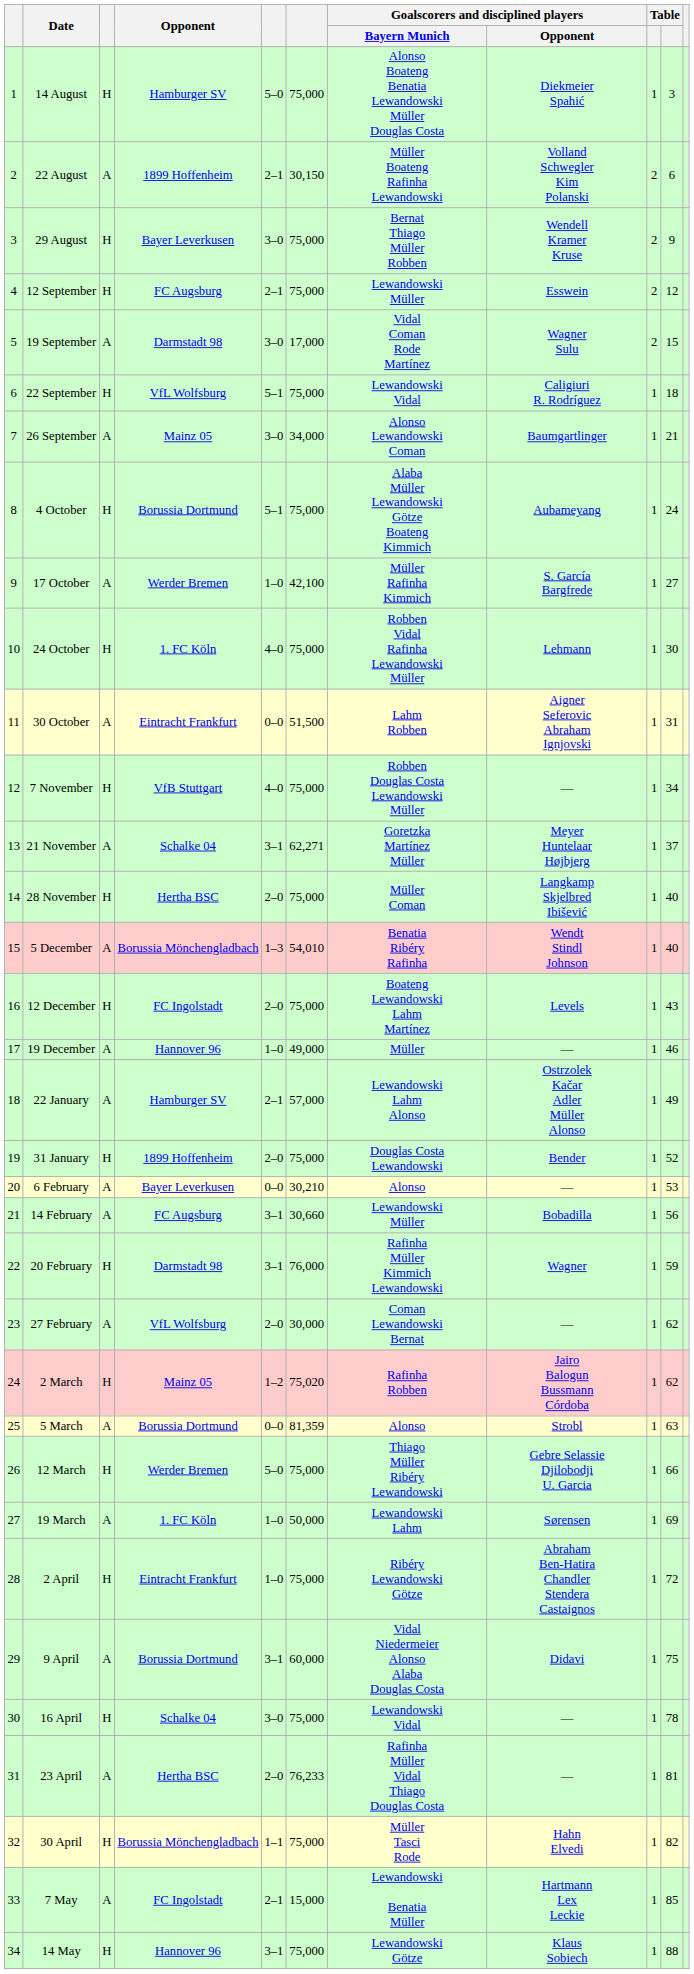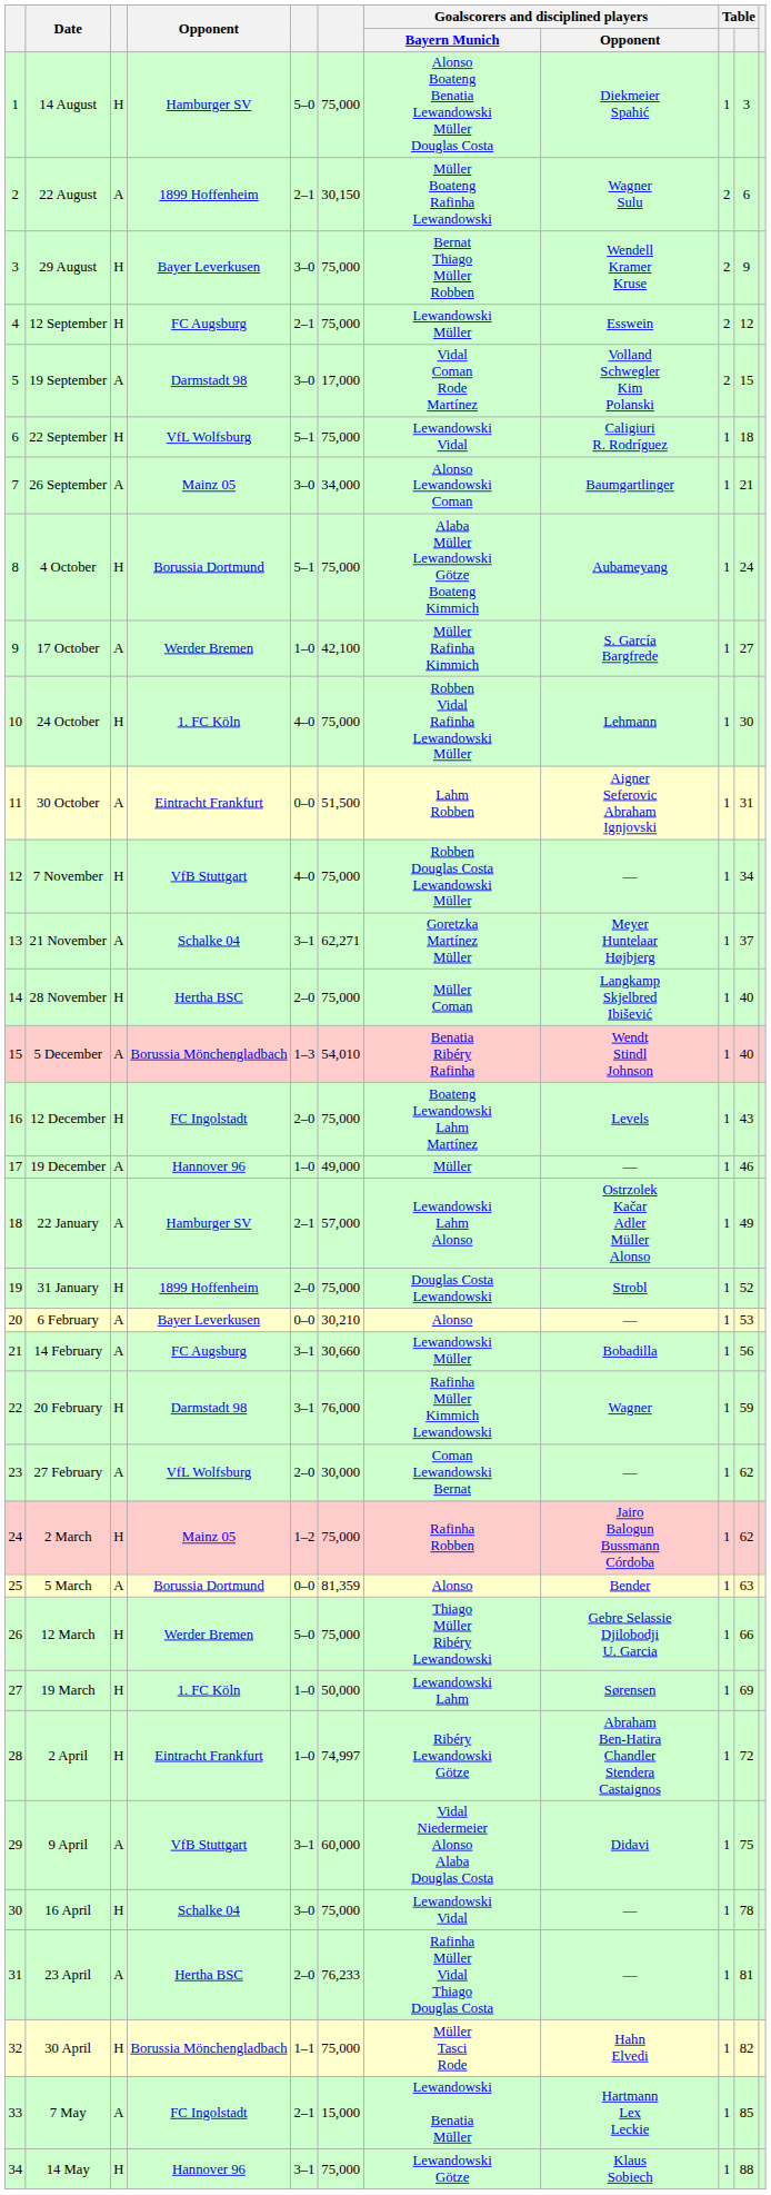 <table class="wikitable" style="text-align:center;font-size:90%">
 <tr>
 <th rowspan="2"></th>
 <th rowspan="2" style="width:80px">Date</th>
 <th rowspan="2"></th>
 <th rowspan="2">Opponent</th>
 <th rowspan="2"><br></th>
 <th rowspan="2"></th>
 <th colspan="2">Goalscorers and disciplined players</th>
 <th colspan="2">Table</th>
 <th rowspan="2"></th>
 </tr>
 <tr>
 <th style="width:175px"><a href='#'>Bayern Munich</a></th>
 <th style="width:175px">Opponent</th>
 <th></th>
 <th></th>
 </tr>
 <tr style="background:#cfc">
 <td>1</td>
 <td>14 August</td>
 <td>H</td>
 <td><a href='#'>Hamburger SV</a></td>
 <td>5–0</td>
 <td>75,000</td>
 <td><a href='#'>Alonso</a> <br><a href='#'>Boateng</a> <br><a href='#'>Benatia</a> <br><a href='#'>Lewandowski</a> <br><a href='#'>Müller</a> <br><a href='#'>Douglas Costa</a> </td>
 <td><a href='#'>Diekmeier</a> <br><a href='#'>Spahić</a> </td>
 <td>1</td>
 <td>3</td>
 <td><br></td>
 </tr>
 <tr style="background:#cfc">
 <td>2</td>
 <td>22 August</td>
 <td>A</td>
 <td><a href='#'>1899 Hoffenheim</a></td>
 <td>2–1</td>
 <td>30,150</td>
 <td><a href='#'>Müller</a>  <br><a href='#'>Boateng</a> <br><a href='#'>Rafinha</a> <br><a href='#'>Lewandowski</a> </td>
-<td><a href='#'>Volland</a> <br><a href='#'>Schwegler</a> <br><a href='#'>Kim</a> <br><a href='#'>Polanski</a> </td>
+<td><a href='#'>Wagner</a> <br><a href='#'>Sulu</a> </td>
 <td>2</td>
 <td>6</td>
 <td><br></td>
 </tr>
 <tr style="background:#cfc">
 <td>3</td>
 <td>29 August</td>
 <td>H</td>
 <td><a href='#'>Bayer Leverkusen</a></td>
 <td>3–0</td>
 <td>75,000</td>
 <td><a href='#'>Bernat</a> <br><a href='#'>Thiago</a> <br><a href='#'>Müller</a> <br><a href='#'>Robben</a> </td>
 <td><a href='#'>Wendell</a> <br><a href='#'>Kramer</a> <br><a href='#'>Kruse</a> </td>
 <td>2</td>
 <td>9</td>
 <td><br></td>
 </tr>
 <tr style="background:#cfc">
 <td>4</td>
 <td>12 September</td>
 <td>H</td>
 <td><a href='#'>FC Augsburg</a></td>
 <td>2–1</td>
 <td>75,000</td>
 <td><a href='#'>Lewandowski</a> <br><a href='#'>Müller</a> </td>
 <td><a href='#'>Esswein</a> </td>
 <td>2</td>
 <td>12</td>
 <td><br></td>
 </tr>
 <tr style="background:#cfc">
 <td>5</td>
 <td>19 September</td>
 <td>A</td>
 <td><a href='#'>Darmstadt 98</a></td>
 <td>3–0</td>
 <td>17,000</td>
 <td><a href='#'>Vidal</a> <br><a href='#'>Coman</a> <br><a href='#'>Rode</a> <br><a href='#'>Martínez</a> </td>
-<td><a href='#'>Wagner</a> <br><a href='#'>Sulu</a> </td>
+<td><a href='#'>Volland</a> <br><a href='#'>Schwegler</a> <br><a href='#'>Kim</a> <br><a href='#'>Polanski</a> </td>
 <td>2</td>
 <td>15</td>
 <td><br></td>
 </tr>
 <tr style="background:#cfc">
 <td>6</td>
 <td>22 September</td>
 <td>H</td>
 <td><a href='#'>VfL Wolfsburg</a></td>
 <td>5–1</td>
 <td>75,000</td>
 <td><a href='#'>Lewandowski</a> <br><a href='#'>Vidal</a> </td>
 <td><a href='#'>Caligiuri</a>  <br><a href='#'>R. Rodríguez</a> </td>
 <td>1</td>
 <td>18</td>
 <td><br></td>
 </tr>
 <tr style="background:#cfc">
 <td>7</td>
 <td>26 September</td>
 <td>A</td>
 <td><a href='#'>Mainz 05</a></td>
 <td>3–0</td>
 <td>34,000</td>
 <td><a href='#'>Alonso</a> <br><a href='#'>Lewandowski</a> <br><a href='#'>Coman</a> </td>
 <td><a href='#'>Baumgartlinger</a> </td>
 <td>1</td>
 <td>21</td>
 <td><br></td>
 </tr>
 <tr style="background:#cfc">
 <td>8</td>
 <td>4 October</td>
 <td>H</td>
 <td><a href='#'>Borussia Dortmund</a></td>
 <td>5–1</td>
 <td>75,000</td>
 <td><a href='#'>Alaba</a> <br><a href='#'>Müller</a> <br><a href='#'>Lewandowski</a> <br><a href='#'>Götze</a> <br><a href='#'>Boateng</a> <br><a href='#'>Kimmich</a> </td>
 <td><a href='#'>Aubameyang</a>  </td>
 <td>1</td>
 <td>24</td>
 <td><br></td>
 </tr>
 <tr style="background:#cfc">
 <td>9</td>
 <td>17 October</td>
 <td>A</td>
 <td><a href='#'>Werder Bremen</a></td>
 <td>1–0</td>
 <td>42,100</td>
 <td><a href='#'>Müller</a> <br><a href='#'>Rafinha</a> <br><a href='#'>Kimmich</a> </td>
 <td><a href='#'>S. García</a> <br><a href='#'>Bargfrede</a> </td>
 <td>1</td>
 <td>27</td>
 <td><br></td>
 </tr>
 <tr style="background:#cfc">
 <td>10</td>
 <td>24 October</td>
 <td>H</td>
 <td><a href='#'>1. FC Köln</a></td>
 <td>4–0</td>
 <td>75,000</td>
 <td><a href='#'>Robben</a> <br><a href='#'>Vidal</a> <br><a href='#'>Rafinha</a> <br><a href='#'>Lewandowski</a> <br><a href='#'>Müller</a> </td>
 <td><a href='#'>Lehmann</a> </td>
 <td>1</td>
 <td>30</td>
 <td><br></td>
 </tr>
 <tr style="background:#ffc">
 <td>11</td>
 <td>30 October</td>
 <td>A</td>
 <td><a href='#'>Eintracht Frankfurt</a></td>
 <td>0–0</td>
 <td>51,500</td>
 <td><a href='#'>Lahm</a> <br><a href='#'>Robben</a> </td>
 <td><a href='#'>Aigner</a> <br><a href='#'>Seferovic</a> <br><a href='#'>Abraham</a> <br><a href='#'>Ignjovski</a> </td>
 <td>1</td>
 <td>31</td>
 <td><br></td>
 </tr>
 <tr style="background:#cfc">
 <td>12</td>
 <td>7 November</td>
 <td>H</td>
 <td><a href='#'>VfB Stuttgart</a></td>
 <td>4–0</td>
 <td>75,000</td>
 <td><a href='#'>Robben</a> <br><a href='#'>Douglas Costa</a> <br><a href='#'>Lewandowski</a> <br><a href='#'>Müller</a> </td>
 <td>—</td>
 <td>1</td>
 <td>34</td>
 <td><br></td>
 </tr>
 <tr style="background:#cfc">
 <td>13</td>
 <td>21 November</td>
 <td>A</td>
 <td><a href='#'>Schalke 04</a></td>
 <td>3–1</td>
 <td>62,271</td>
 <td><a href='#'>Goretzka</a> <br><a href='#'>Martínez</a> <br><a href='#'>Müller</a> </td>
 <td><a href='#'>Meyer</a> <br><a href='#'>Huntelaar</a> <br><a href='#'>Højbjerg</a> </td>
 <td>1</td>
 <td>37</td>
 <td><br></td>
 </tr>
 <tr style="background:#cfc">
 <td>14</td>
 <td>28 November</td>
 <td>H</td>
 <td><a href='#'>Hertha BSC</a></td>
 <td>2–0</td>
 <td>75,000</td>
 <td><a href='#'>Müller</a> <br><a href='#'>Coman</a> </td>
 <td><a href='#'>Langkamp</a> <br><a href='#'>Skjelbred</a> <br><a href='#'>Ibišević</a> </td>
 <td>1</td>
 <td>40</td>
 <td><br></td>
 </tr>
 <tr style="background:#fcc">
 <td>15</td>
 <td>5 December</td>
 <td>A</td>
 <td><a href='#'>Borussia Mönchengladbach</a></td>
 <td>1–3</td>
 <td>54,010</td>
 <td><a href='#'>Benatia</a> <br><a href='#'>Ribéry</a> <br><a href='#'>Rafinha</a> </td>
 <td><a href='#'>Wendt</a> <br><a href='#'>Stindl</a>  <br><a href='#'>Johnson</a> </td>
 <td>1</td>
 <td>40</td>
 <td><br></td>
 </tr>
 <tr style="background:#cfc">
 <td>16</td>
 <td>12 December</td>
 <td>H</td>
 <td><a href='#'>FC Ingolstadt</a></td>
 <td>2–0</td>
 <td>75,000</td>
 <td><a href='#'>Boateng</a> <br><a href='#'>Lewandowski</a> <br><a href='#'>Lahm</a> <br><a href='#'>Martínez</a> </td>
 <td><a href='#'>Levels</a> </td>
 <td>1</td>
 <td>43</td>
 <td><br></td>
 </tr>
 <tr style="background:#cfc">
 <td>17</td>
 <td>19 December</td>
 <td>A</td>
 <td><a href='#'>Hannover 96</a></td>
 <td>1–0</td>
 <td>49,000</td>
 <td><a href='#'>Müller</a> </td>
 <td>—</td>
 <td>1</td>
 <td>46</td>
 <td><br></td>
 </tr>
 <tr style="background:#cfc">
 <td>18</td>
 <td>22 January</td>
 <td>A</td>
 <td><a href='#'>Hamburger SV</a></td>
 <td>2–1</td>
 <td>57,000</td>
 <td><a href='#'>Lewandowski</a> <br><a href='#'>Lahm</a> <br><a href='#'>Alonso</a> </td>
 <td><a href='#'>Ostrzolek</a> <br><a href='#'>Kačar</a> <br><a href='#'>Adler</a> <br><a href='#'>Müller</a> <br><a href='#'>Alonso</a> </td>
 <td>1</td>
 <td>49</td>
 <td><br></td>
 </tr>
 <tr style="background:#cfc">
 <td>19</td>
 <td>31 January</td>
 <td>H</td>
 <td><a href='#'>1899 Hoffenheim</a></td>
 <td>2–0</td>
 <td>75,000</td>
 <td><a href='#'>Douglas Costa</a> <br><a href='#'>Lewandowski</a> </td>
-<td><a href='#'>Bender</a> </td>
+<td><a href='#'>Strobl</a> </td>
 <td>1</td>
 <td>52</td>
 <td><br></td>
 </tr>
 <tr style="background:#ffc">
 <td>20</td>
 <td>6 February</td>
 <td>A</td>
 <td><a href='#'>Bayer Leverkusen</a></td>
 <td>0–0</td>
 <td>30,210</td>
 <td><a href='#'>Alonso</a> </td>
 <td>—</td>
 <td>1</td>
 <td>53</td>
 <td><br></td>
 </tr>
 <tr style="background:#cfc">
 <td>21</td>
 <td>14 February</td>
 <td>A</td>
 <td><a href='#'>FC Augsburg</a></td>
 <td>3–1</td>
 <td>30,660</td>
 <td><a href='#'>Lewandowski</a> <br><a href='#'>Müller</a>  </td>
 <td><a href='#'>Bobadilla</a> </td>
 <td>1</td>
 <td>56</td>
 <td><br></td>
 </tr>
 <tr style="background:#cfc">
 <td>22</td>
 <td>20 February</td>
 <td>H</td>
 <td><a href='#'>Darmstadt 98</a></td>
 <td>3–1</td>
 <td>76,000</td>
 <td><a href='#'>Rafinha</a> <br><a href='#'>Müller</a> <br><a href='#'>Kimmich</a> <br><a href='#'>Lewandowski</a> </td>
 <td><a href='#'>Wagner</a> </td>
 <td>1</td>
 <td>59</td>
 <td><br></td>
 </tr>
 <tr style="background:#cfc">
 <td>23</td>
 <td>27 February</td>
 <td>A</td>
 <td><a href='#'>VfL Wolfsburg</a></td>
 <td>2–0</td>
 <td>30,000</td>
 <td><a href='#'>Coman</a> <br><a href='#'>Lewandowski</a> <br><a href='#'>Bernat</a> </td>
 <td>—</td>
 <td>1</td>
 <td>62</td>
 <td><br></td>
 </tr>
 <tr style="background:#fcc">
 <td>24</td>
 <td>2 March</td>
 <td>H</td>
 <td><a href='#'>Mainz 05</a></td>
 <td>1–2</td>
-<td>75,020</td>
+<td>75,000</td>
 <td><a href='#'>Rafinha</a> <br><a href='#'>Robben</a> </td>
 <td><a href='#'>Jairo</a> <br><a href='#'>Balogun</a> <br><a href='#'>Bussmann</a> <br><a href='#'>Córdoba</a> </td>
 <td>1</td>
 <td>62</td>
 <td><br></td>
 </tr>
 <tr style="background:#ffc">
 <td>25</td>
 <td>5 March</td>
 <td>A</td>
 <td><a href='#'>Borussia Dortmund</a></td>
 <td>0–0</td>
 <td>81,359</td>
 <td><a href='#'>Alonso</a> </td>
-<td><a href='#'>Strobl</a> </td>
+<td><a href='#'>Bender</a> </td>
 <td>1</td>
 <td>63</td>
 <td><br></td>
 </tr>
 <tr style="background:#cfc">
 <td>26</td>
 <td>12 March</td>
 <td>H</td>
 <td><a href='#'>Werder Bremen</a></td>
 <td>5–0</td>
 <td>75,000</td>
 <td><a href='#'>Thiago</a> <br><a href='#'>Müller</a> <br><a href='#'>Ribéry</a> <br><a href='#'>Lewandowski</a> </td>
 <td><a href='#'>Gebre Selassie</a> <br><a href='#'>Djilobodji</a> <br><a href='#'>U. Garcia</a> </td>
 <td>1</td>
 <td>66</td>
 <td><br></td>
 </tr>
 <tr style="background:#cfc">
 <td>27</td>
 <td>19 March</td>
-<td>A</td>
+<td>H</td>
 <td><a href='#'>1. FC Köln</a></td>
 <td>1–0</td>
 <td>50,000</td>
 <td><a href='#'>Lewandowski</a> <br><a href='#'>Lahm</a> </td>
 <td><a href='#'>Sørensen</a> </td>
 <td>1</td>
 <td>69</td>
 <td><br></td>
 </tr>
 <tr style="background:#cfc">
 <td>28</td>
 <td>2 April</td>
 <td>H</td>
 <td><a href='#'>Eintracht Frankfurt</a></td>
 <td>1–0</td>
-<td>75,000</td>
+<td>74,997</td>
 <td><a href='#'>Ribéry</a> <br><a href='#'>Lewandowski</a> <br><a href='#'>Götze</a> </td>
 <td><a href='#'>Abraham</a> <br><a href='#'>Ben-Hatira</a> <br><a href='#'>Chandler</a> <br><a href='#'>Stendera</a> <br><a href='#'>Castaignos</a> </td>
 <td>1</td>
 <td>72</td>
 <td><br></td>
 </tr>
 <tr style="background:#cfc">
 <td>29</td>
 <td>9 April</td>
 <td>A</td>
-<td><a href='#'>Borussia Dortmund</a></td>
+<td><a href='#'>VfB Stuttgart</a></td>
 <td>3–1</td>
 <td>60,000</td>
 <td><a href='#'>Vidal</a> <br><a href='#'>Niedermeier</a> <br><a href='#'>Alonso</a> <br><a href='#'>Alaba</a>  <br><a href='#'>Douglas Costa</a> </td>
 <td><a href='#'>Didavi</a>  </td>
 <td>1</td>
 <td>75</td>
 <td><br></td>
 </tr>
 <tr style="background:#cfc">
 <td>30</td>
 <td>16 April</td>
 <td>H</td>
 <td><a href='#'>Schalke 04</a></td>
 <td>3–0</td>
 <td>75,000</td>
 <td><a href='#'>Lewandowski</a> <br><a href='#'>Vidal</a> </td>
 <td>—</td>
 <td>1</td>
 <td>78</td>
 <td><br></td>
 </tr>
 <tr style="background:#cfc">
 <td>31</td>
 <td>23 April</td>
 <td>A</td>
 <td><a href='#'>Hertha BSC</a></td>
 <td>2–0</td>
 <td>76,233</td>
 <td><a href='#'>Rafinha</a> <br><a href='#'>Müller</a> <br><a href='#'>Vidal</a>  <br><a href='#'>Thiago</a> <br><a href='#'>Douglas Costa</a> </td>
 <td>—</td>
 <td>1</td>
 <td>81</td>
 <td><br></td>
 </tr>
 <tr style="background:#ffc">
 <td>32</td>
 <td>30 April</td>
 <td>H</td>
 <td><a href='#'>Borussia Mönchengladbach</a></td>
 <td>1–1</td>
 <td>75,000</td>
 <td><a href='#'>Müller</a> <br><a href='#'>Tasci</a> <br><a href='#'>Rode</a> </td>
 <td><a href='#'>Hahn</a> <br><a href='#'>Elvedi</a> </td>
 <td>1</td>
 <td>82</td>
 <td><br></td>
 </tr>
 <tr style="background:#cfc">
 <td>33</td>
 <td>7 May</td>
 <td>A</td>
 <td><a href='#'>FC Ingolstadt</a></td>
 <td>2–1</td>
 <td>15,000</td>
 <td><a href='#'>Lewandowski</a> <br><br><a href='#'>Benatia</a> <br><a href='#'>Müller</a> </td>
 <td><a href='#'>Hartmann</a> <br><a href='#'>Lex</a> <br><a href='#'>Leckie</a> </td>
 <td>1</td>
 <td>85</td>
 <td><br></td>
 </tr>
 <tr style="background:#cfc">
 <td>34</td>
 <td>14 May</td>
 <td>H</td>
 <td><a href='#'>Hannover 96</a></td>
 <td>3–1</td>
 <td>75,000</td>
 <td><a href='#'>Lewandowski</a> <br><a href='#'>Götze</a> </td>
 <td><a href='#'>Klaus</a> <br><a href='#'>Sobiech</a> </td>
 <td>1</td>
 <td>88</td>
 <td><br></td>
 </tr>
 </table>
